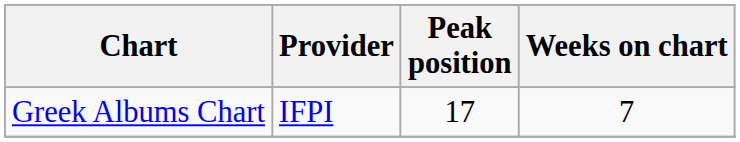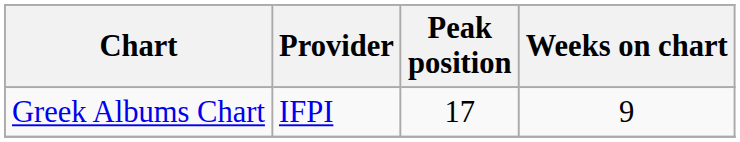 <table class="wikitable sortable">
 <tr>
 <th>Chart</th>
 <th>Provider</th>
 <th>Peak<br>position</th>
 <th>Weeks on chart</th>
 </tr>
 <tr>
 <td><a href='#'>Greek Albums Chart</a></td>
 <td><a href='#'>IFPI</a></td>
 <td align=center>17</td>
-<td align=center>7</td>
+<td align=center>9</td>
 </tr>
 <tr>
 </tr>
 </table>
